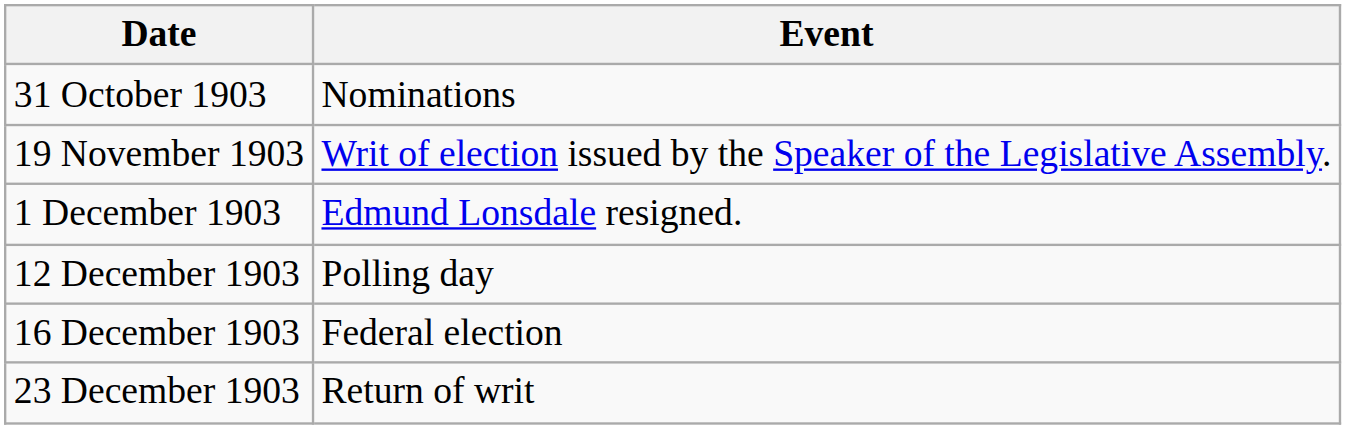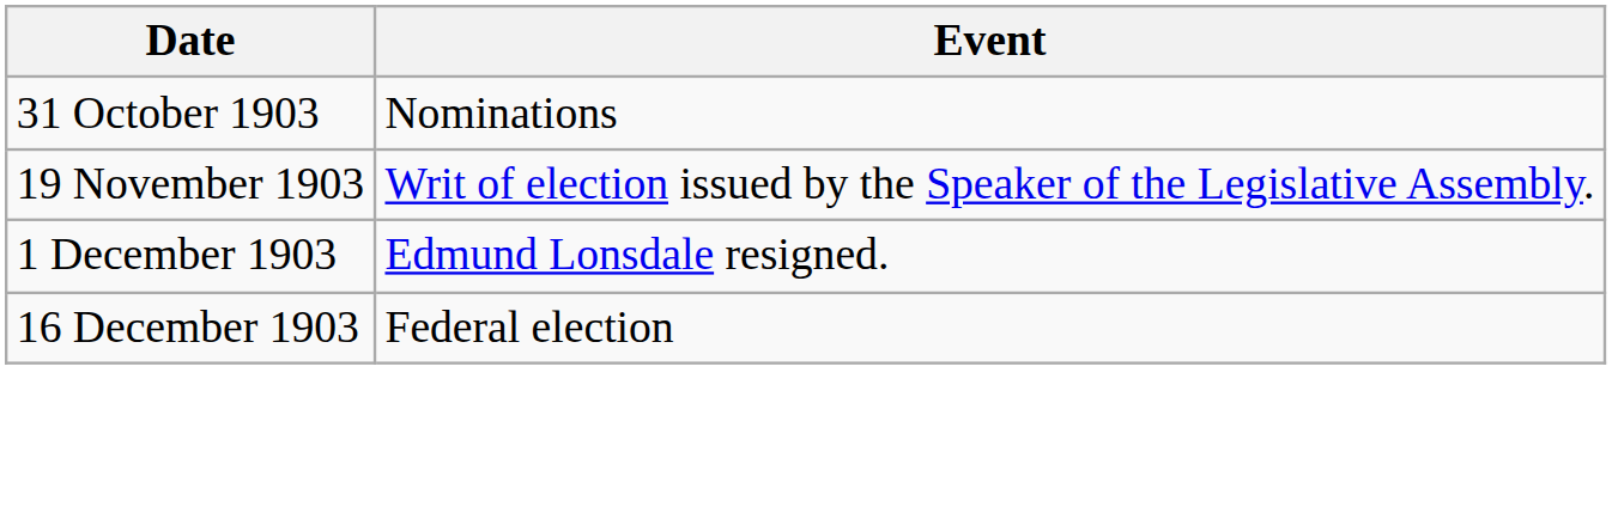 <table class="wikitable">
 <tr>
 <th>Date</th>
 <th>Event</th>
 </tr>
 <tr>
 <td>31 October 1903</td>
 <td>Nominations</td>
 </tr>
 <tr>
 <td>19 November 1903</td>
 <td><a href='#'>Writ of election</a> issued by the <a href='#'>Speaker of the Legislative Assembly</a>.</td>
 </tr>
 <tr>
 <td>1 December 1903</td>
 <td><a href='#'>Edmund Lonsdale</a> resigned.</td>
 </tr>
 <tr>
-<td>12 December 1903</td>
-<td>Polling day</td>
-</tr>
-<tr>
 <td>16 December 1903</td>
 <td>Federal election</td>
 </tr>
-<tr>
-<td>23 December 1903</td>
-<td>Return of writ</td>
-</tr>
 </table>
